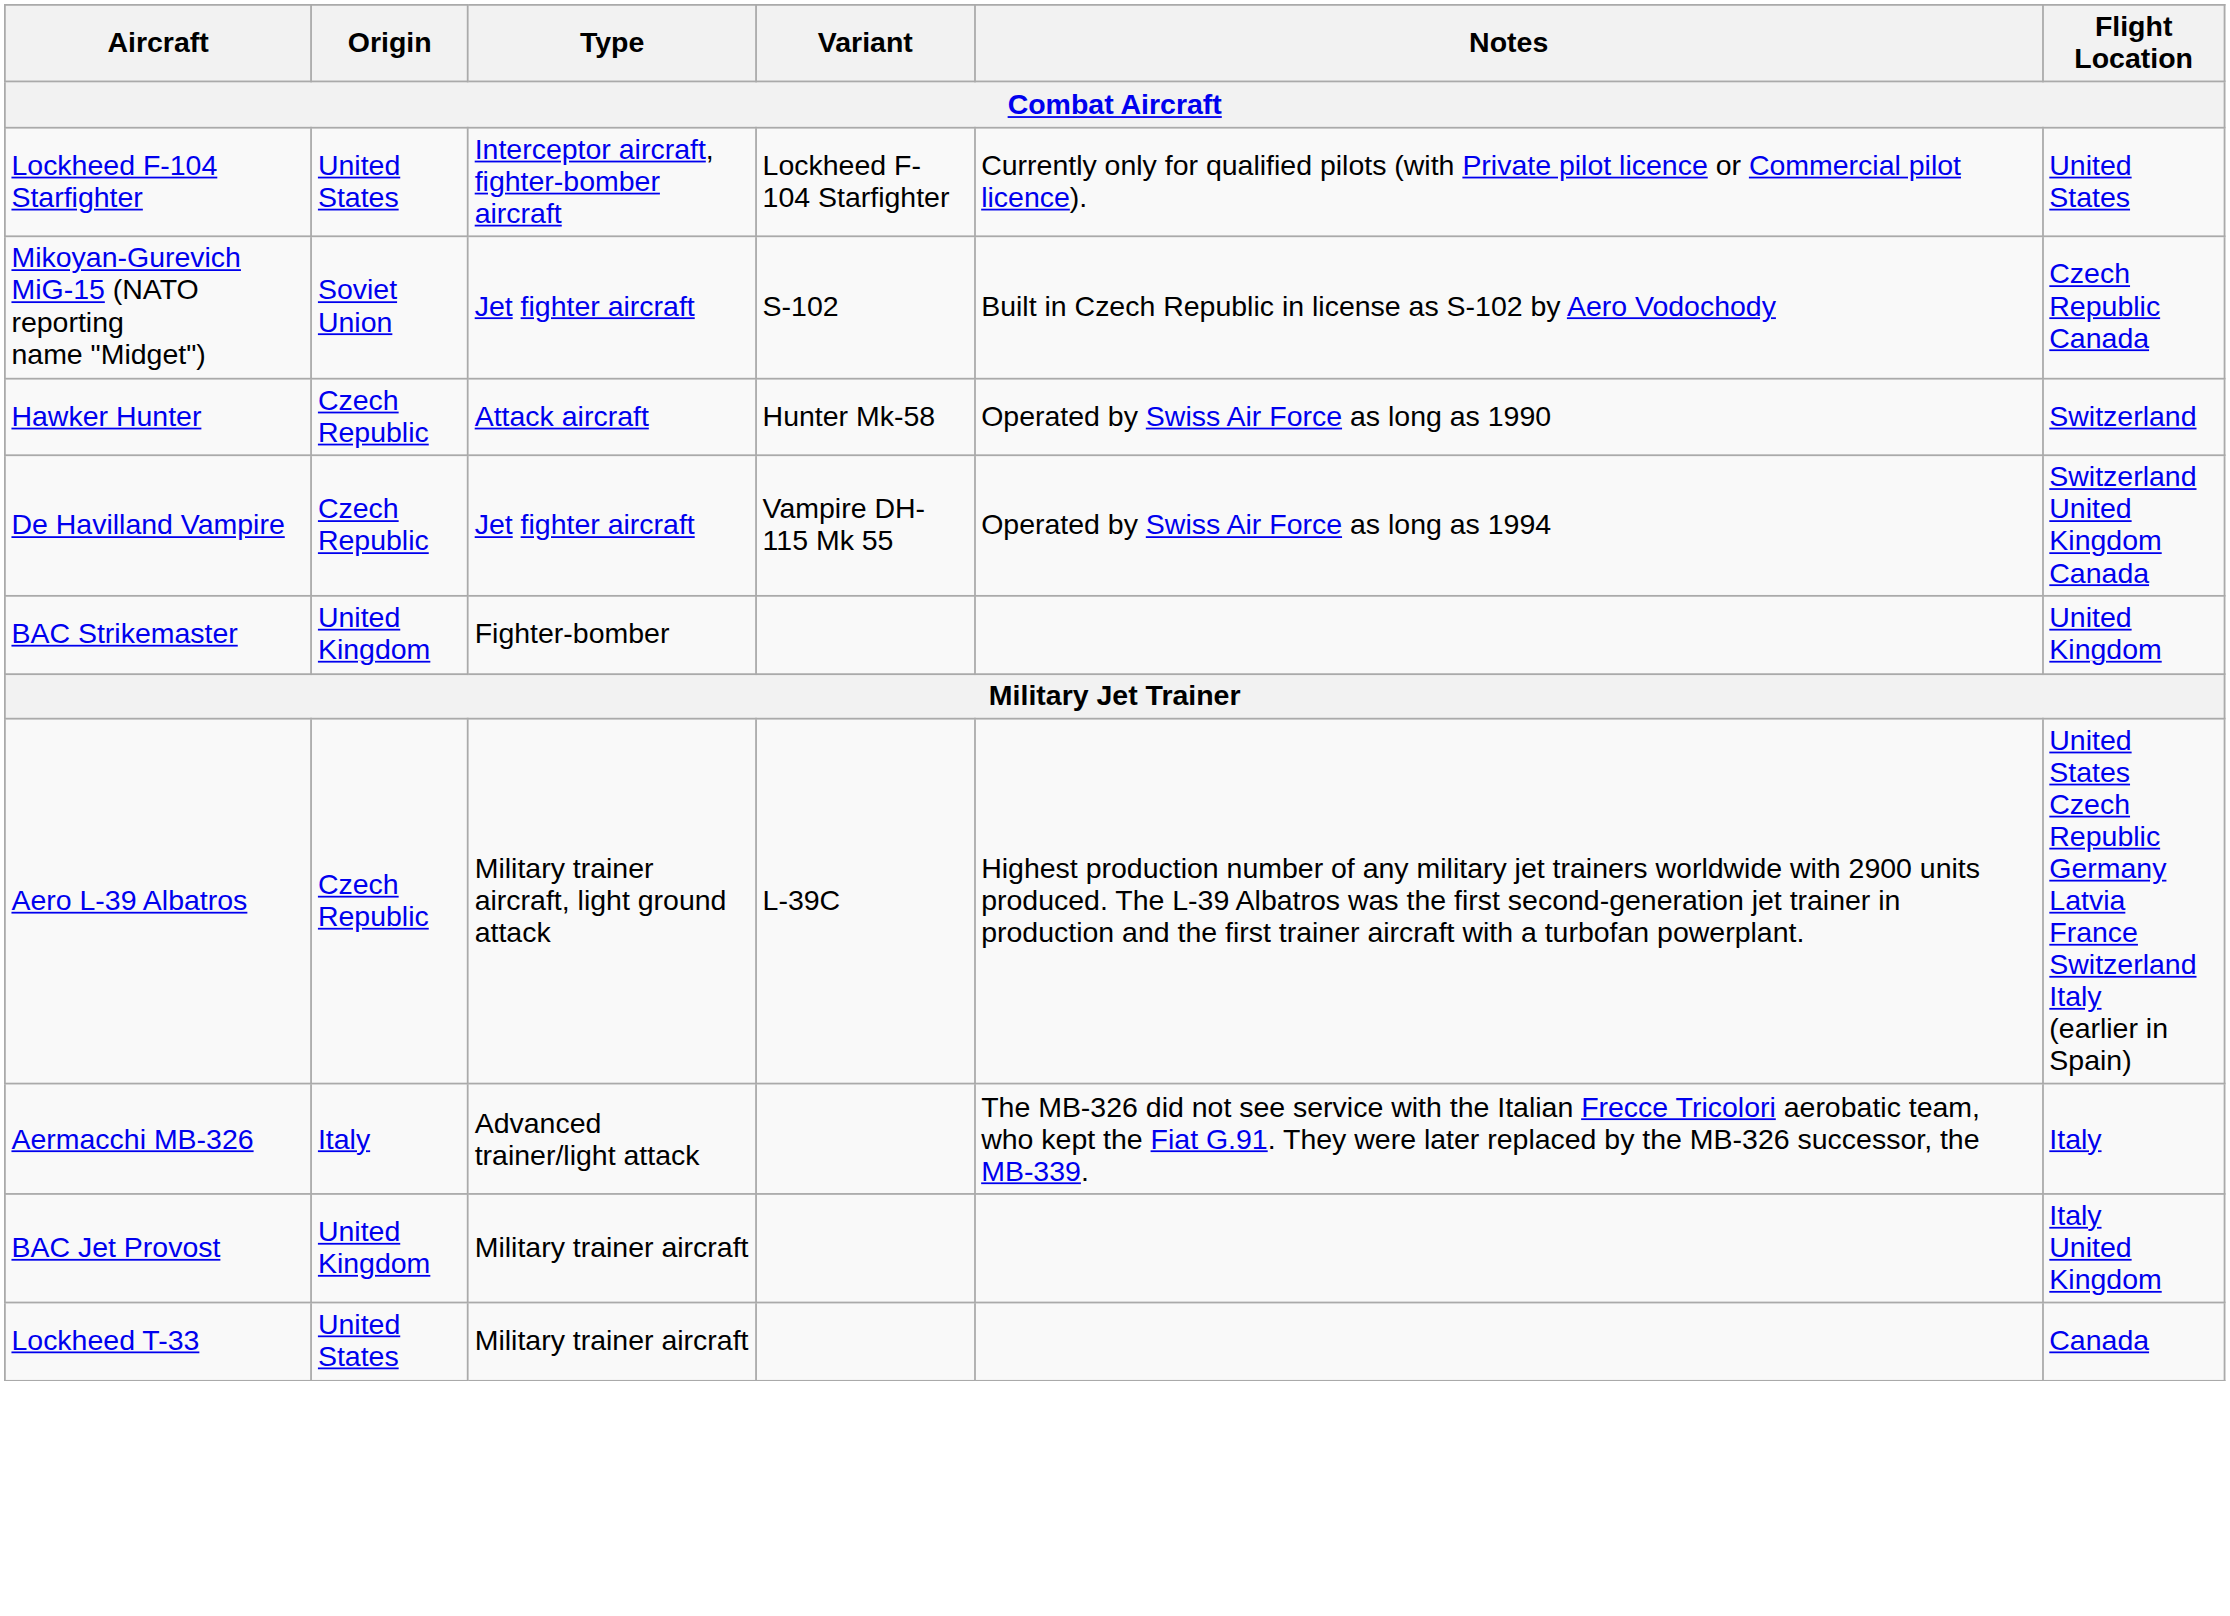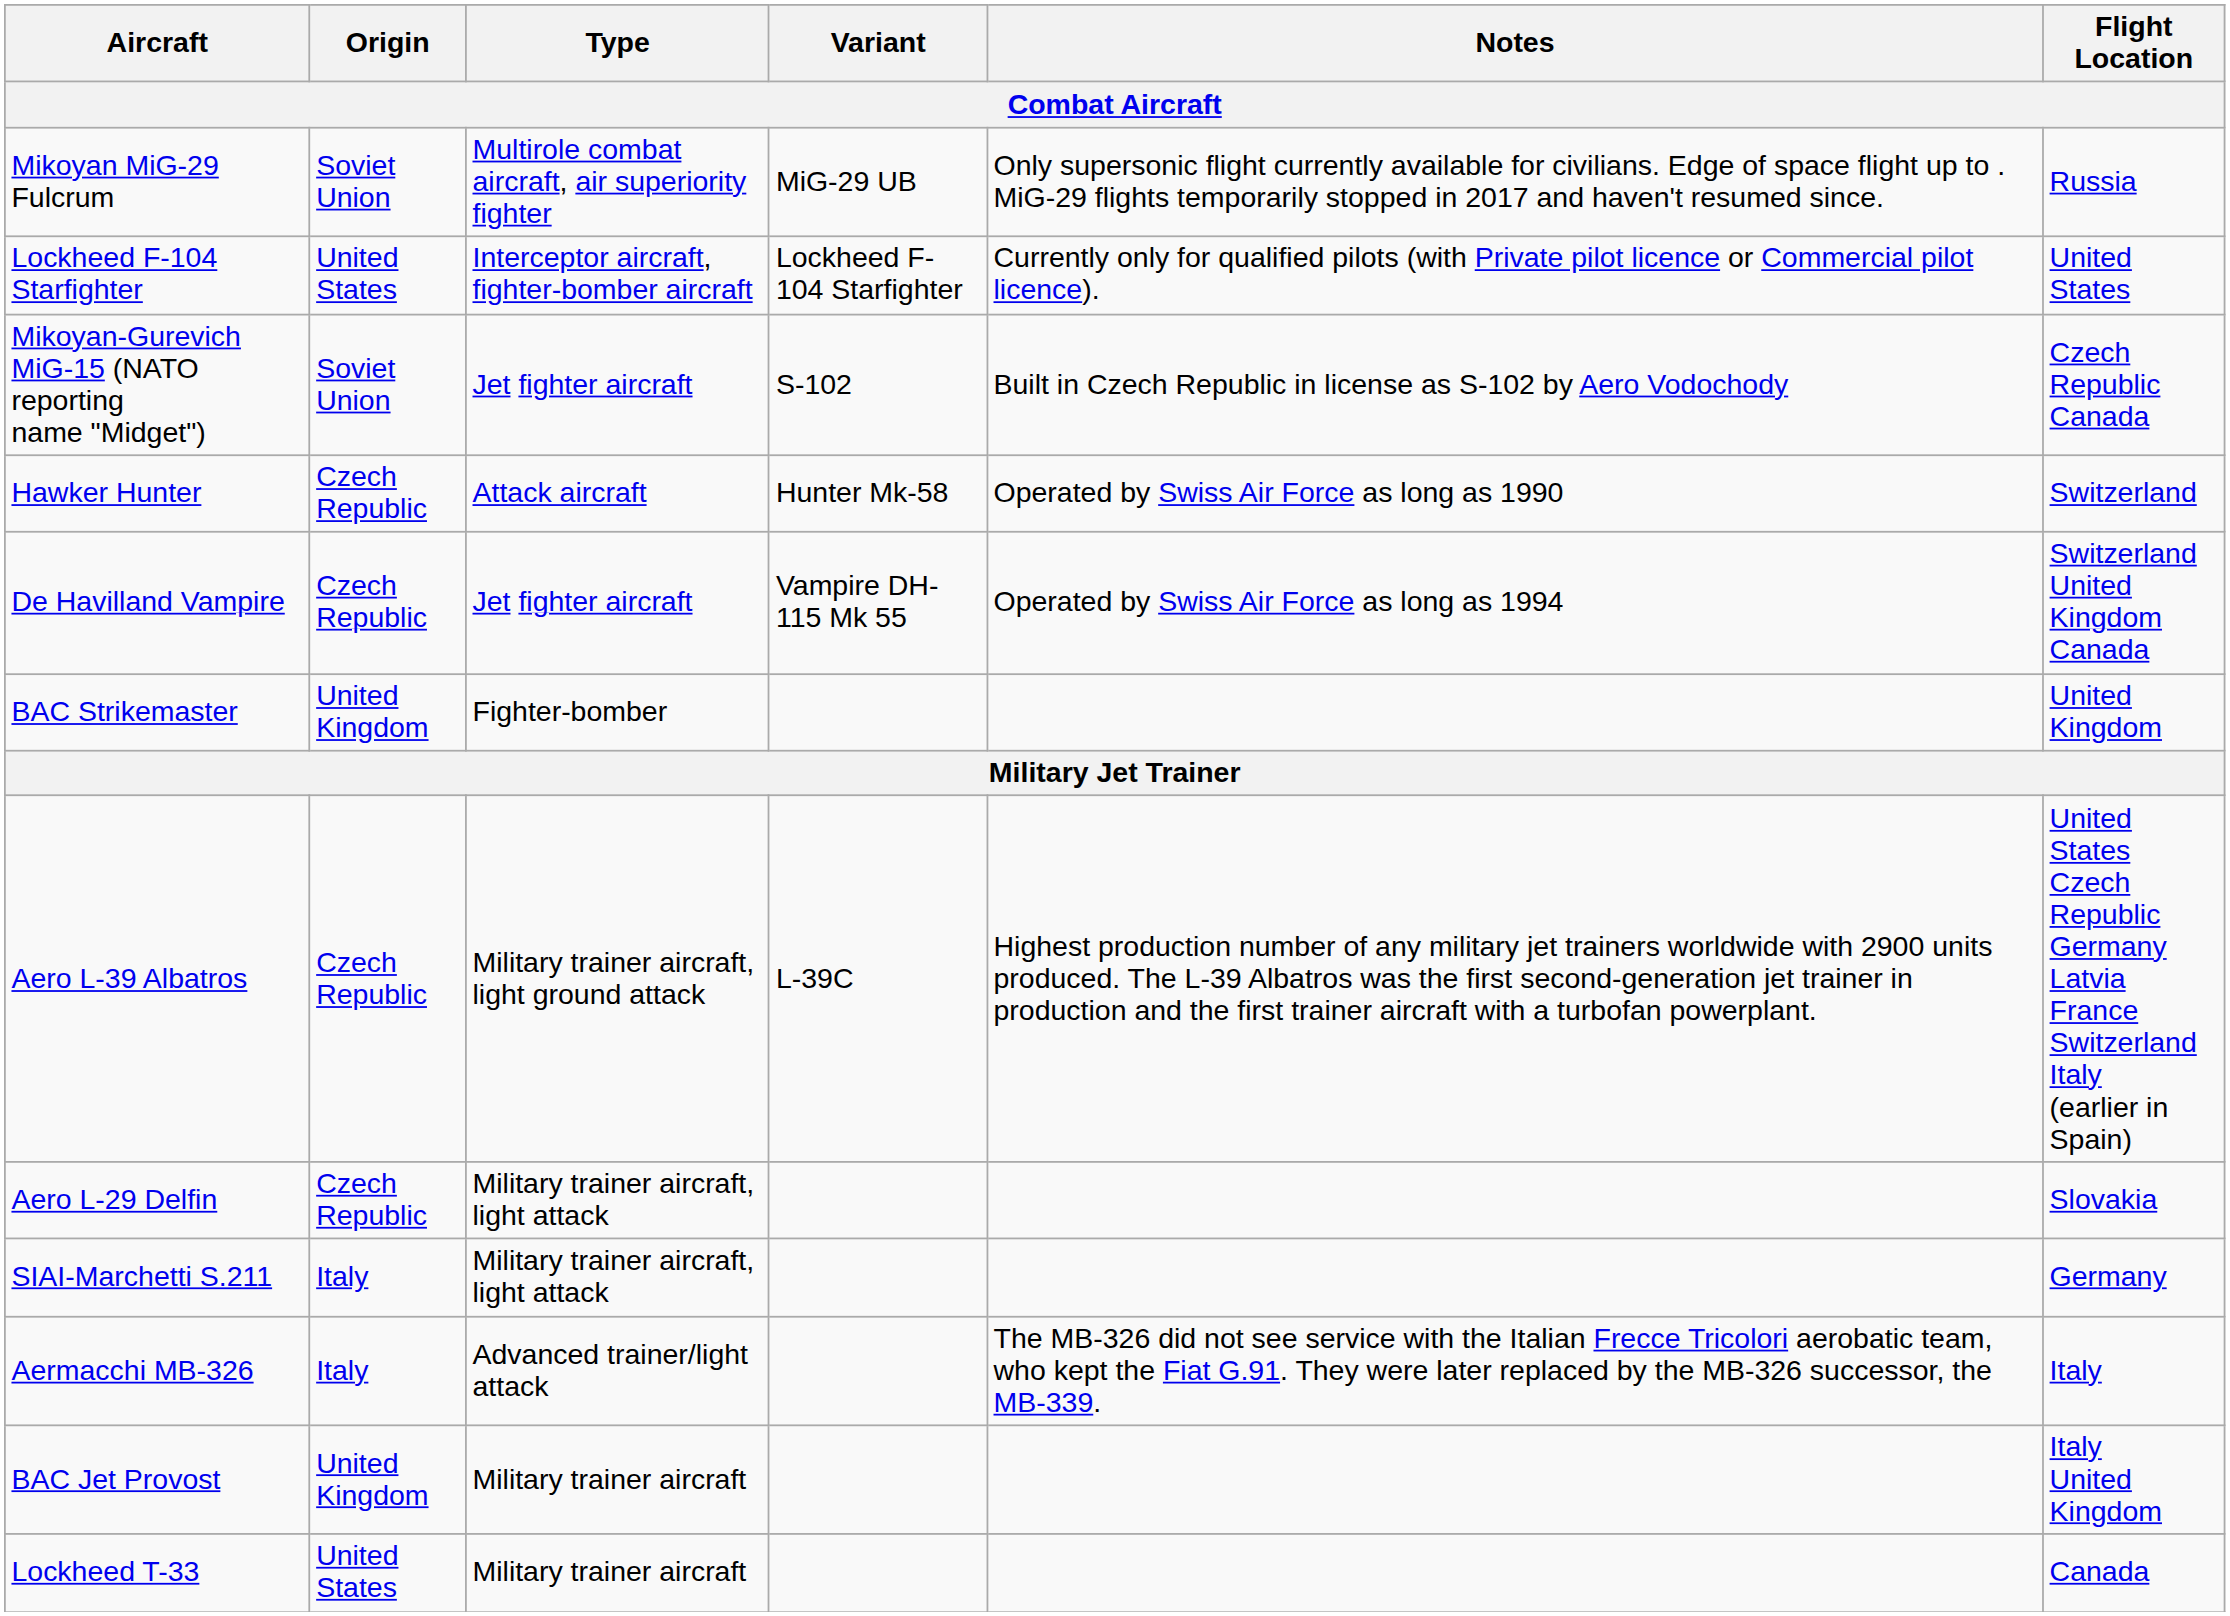 <table class="wikitable">
 <tr>
 <th>Aircraft</th>
 <th>Origin</th>
 <th>Type</th>
 <th>Variant</th>
 <th>Notes</th>
 <th>Flight Location</th>
 </tr>
 <tr>
 <th colspan="6"><a href='#'>Combat Aircraft</a></th>
+</tr>
+<tr>
+<td><a href='#'>Mikoyan MiG-29</a> Fulcrum</td>
+<td><a href='#'>Soviet Union</a></td>
+<td><a href='#'>Multirole combat aircraft</a>, <a href='#'>air superiority fighter</a></td>
+<td>MiG-29 UB</td>
+<td>Only supersonic flight currently available for civilians. Edge of space flight up to . MiG-29 flights temporarily stopped in 2017 and haven't resumed since.</td>
+<td><a href='#'>Russia</a></td>
 </tr>
 <tr>
 <td><a href='#'>Lockheed F-104 Starfighter</a></td>
 <td><a href='#'>United States</a></td>
 <td><a href='#'>Interceptor aircraft</a>, <a href='#'>fighter-bomber aircraft</a></td>
 <td>Lockheed F-104 Starfighter</td>
 <td>Currently only for qualified pilots (with <a href='#'>Private pilot licence</a> or <a href='#'>Commercial pilot licence</a>).</td>
 <td><a href='#'>United States</a></td>
 </tr>
 <tr>
 <td><a href='#'>Mikoyan-Gurevich MiG-15</a> (NATO reporting<br>name "Midget")</td>
 <td><a href='#'>Soviet Union</a></td>
 <td><a href='#'>Jet</a> <a href='#'>fighter aircraft</a></td>
 <td>S-102</td>
 <td>Built in Czech Republic in license as S-102 by <a href='#'>Aero Vodochody</a></td>
 <td><a href='#'>Czech Republic</a><br><a href='#'>Canada</a></td>
 </tr>
 <tr>
 <td><a href='#'>Hawker Hunter</a></td>
 <td><a href='#'>Czech Republic</a></td>
 <td><a href='#'>Attack aircraft</a></td>
 <td>Hunter Mk-58</td>
 <td>Operated by <a href='#'>Swiss Air Force</a> as long as 1990</td>
 <td><a href='#'>Switzerland</a></td>
 </tr>
 <tr>
 <td><a href='#'>De Havilland Vampire</a></td>
 <td><a href='#'>Czech Republic</a></td>
 <td><a href='#'>Jet</a> <a href='#'>fighter aircraft</a></td>
 <td>Vampire DH-115 Mk 55</td>
 <td>Operated by <a href='#'>Swiss Air Force</a> as long as 1994</td>
 <td><a href='#'>Switzerland</a><br><a href='#'>United Kingdom</a><br><a href='#'>Canada</a></td>
 </tr>
 <tr>
 <td><a href='#'>BAC Strikemaster</a></td>
 <td><a href='#'>United Kingdom</a></td>
 <td>Fighter-bomber</td>
 <td></td>
 <td></td>
 <td><a href='#'>United Kingdom</a></td>
 </tr>
 <tr>
 <th colspan="6">Military Jet Trainer</th>
 </tr>
 <tr>
 <td><a href='#'>Aero L-39 Albatros</a></td>
 <td><a href='#'>Czech Republic</a></td>
 <td>Military trainer aircraft, light ground attack</td>
 <td>L-39C</td>
 <td>Highest production number of any military jet trainers worldwide with 2900 units produced. The L-39 Albatros was the first second-generation jet trainer in production and the first trainer aircraft with a turbofan powerplant.</td>
 <td><a href='#'>United States</a><br><a href='#'>Czech Republic</a><br><a href='#'>Germany</a><br><a href='#'>Latvia</a><br><a href='#'>France</a><br><a href='#'>Switzerland</a><br><a href='#'>Italy</a><br>(earlier in Spain)</td>
 </tr>
 <tr>
+<td><a href='#'>Aero L-29 Delfin</a></td>
+<td><a href='#'>Czech Republic</a></td>
+<td>Military trainer aircraft, light attack</td>
+<td></td>
+<td></td>
+<td><a href='#'>Slovakia</a></td>
+</tr>
+<tr>
+<td><a href='#'>SIAI-Marchetti S.211</a></td>
+<td><a href='#'>Italy</a></td>
+<td>Military trainer aircraft, light attack</td>
+<td></td>
+<td></td>
+<td><a href='#'>Germany</a></td>
+</tr>
+<tr>
 <td><a href='#'>Aermacchi MB-326</a></td>
 <td><a href='#'>Italy</a></td>
 <td>Advanced trainer/light attack</td>
 <td></td>
 <td>The MB-326 did not see service with the Italian <a href='#'>Frecce Tricolori</a> aerobatic team, who kept the <a href='#'>Fiat G.91</a>. They were later replaced by the MB-326 successor, the <a href='#'>MB-339</a>.</td>
 <td><a href='#'>Italy</a></td>
 </tr>
 <tr>
 <td><a href='#'>BAC Jet Provost</a></td>
 <td><a href='#'>United Kingdom</a></td>
 <td>Military trainer aircraft</td>
 <td></td>
 <td></td>
 <td><a href='#'>Italy</a><br><a href='#'>United Kingdom</a></td>
 </tr>
 <tr>
 <td><a href='#'>Lockheed T-33</a></td>
 <td><a href='#'>United States</a></td>
 <td>Military trainer aircraft</td>
 <td></td>
 <td></td>
 <td><a href='#'>Canada</a></td>
 </tr>
 </table>
